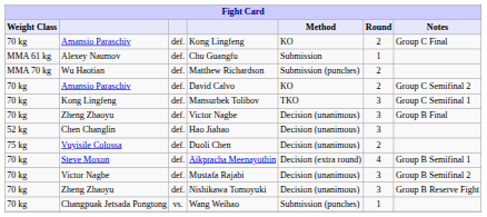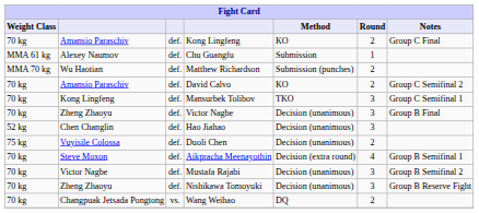 <table class="wikitable" style="font-size: 80%;">
 <tr>
 <th colspan="8" style="background-color: #ccf; color: #000080; text-align: center;"><strong>Fight Card</strong></th>
 </tr>
 <tr>
 <th colspan="1" style="background-color: #E6E8FA; color: #000000; text-align: center;">Weight Class</th>
 <th colspan="1" style="background-color: #E6E8FA; color: #000000; text-align: center;"></th>
 <th colspan="1" style="background-color: #E6E8FA; color: #000000; text-align: center;"></th>
 <th colspan="1" style="background-color: #E6E8FA; color: #000000; text-align: center;"></th>
 <th colspan="1" style="background-color: #E6E8FA; color: #000000; text-align: center;">Method</th>
 <th colspan="1" style="background-color: #E6E8FA; color: #000000; text-align: center;">Round</th>
 <th colspan="1" style="background-color: #E6E8FA; color: #000000; text-align: center;">Notes</th>
 </tr>
 <tr>
 <td>70 kg</td>
 <td> <a href='#'>Amansio Paraschiv</a></td>
 <td align=center>def.</td>
 <td> Kong Lingfeng</td>
 <td>KO</td>
 <td align=center>2</td>
 <td>Group C Final</td>
 </tr>
 <tr>
 <td>MMA 61 kg</td>
 <td> Alexey Naumov</td>
 <td align=center>def.</td>
 <td> Chu Guangfu</td>
 <td>Submission</td>
 <td align=center>1</td>
 <td></td>
 </tr>
 <tr>
 <td>MMA 70 kg</td>
 <td> Wu Haotian</td>
 <td align=center>def.</td>
 <td> Matthew Richardson</td>
 <td>Submission (punches)</td>
 <td align=center>2</td>
 <td></td>
 </tr>
 <tr>
 <td>70 kg</td>
 <td> <a href='#'>Amansio Paraschiv</a></td>
 <td align=center>def.</td>
 <td> David Calvo</td>
 <td>KO</td>
 <td align=center>2</td>
 <td>Group C Semifinal 2</td>
 </tr>
 <tr>
 <td>70 kg</td>
 <td> Kong Lingfeng</td>
 <td align=center>def.</td>
 <td> Mansurbek Tolibov</td>
 <td>TKO</td>
 <td align=center>3</td>
 <td>Group C Semifinal 1</td>
 </tr>
 <tr>
 <td>70 kg</td>
 <td> Zheng Zhaoyu</td>
 <td align=center>def.</td>
 <td> Victor Nagbe</td>
 <td>Decision (unanimous)</td>
 <td align=center>3</td>
 <td>Group B Final</td>
 </tr>
 <tr>
 <td>52 kg</td>
 <td> Chen Changlin</td>
 <td align=center>def.</td>
 <td> Hao Jiahao</td>
 <td>Decision (unanimous)</td>
 <td align=center>3</td>
 <td></td>
 </tr>
 <tr>
 <td>75 kg</td>
 <td> <a href='#'>Vuyisile Colossa</a></td>
 <td align=center>def.</td>
 <td> Duoli Chen</td>
 <td>Decision (unanimous)</td>
 <td align=center>2</td>
 <td></td>
 </tr>
 <tr>
 <td>70 kg</td>
 <td> <a href='#'>Steve Moxon</a></td>
 <td align=center>def.</td>
 <td> <a href='#'>Aikpracha Meenayothin</a></td>
 <td>Decision (extra round)</td>
 <td align=center>4</td>
 <td>Group B Semifinal 1</td>
 </tr>
 <tr>
 <td>70 kg</td>
 <td> Victor Nagbe</td>
 <td align=center>def.</td>
 <td> Mustafa Rajabi</td>
 <td>Decision (unanimous)</td>
 <td align=center>3</td>
 <td>Group B Semifinal 2</td>
 </tr>
 <tr>
 <td>70 kg</td>
 <td> Zheng Zhaoyu</td>
 <td align=center>def.</td>
 <td> Nishikawa Tomoyuki</td>
 <td>Decision (unanimous)</td>
 <td align=center>3</td>
 <td>Group B Reserve Fight</td>
 </tr>
 <tr>
 <td>70 kg</td>
 <td> Changpuak Jetsada Pongtong</td>
 <td align=center>vs.</td>
 <td> Wang Weihao</td>
-<td>Submission (punches)</td>
-<td align=center>1</td>
+<td>DQ</td>
+<td align=center>2</td>
 <td></td>
 </tr>
 <tr>
 </tr>
 </table>
